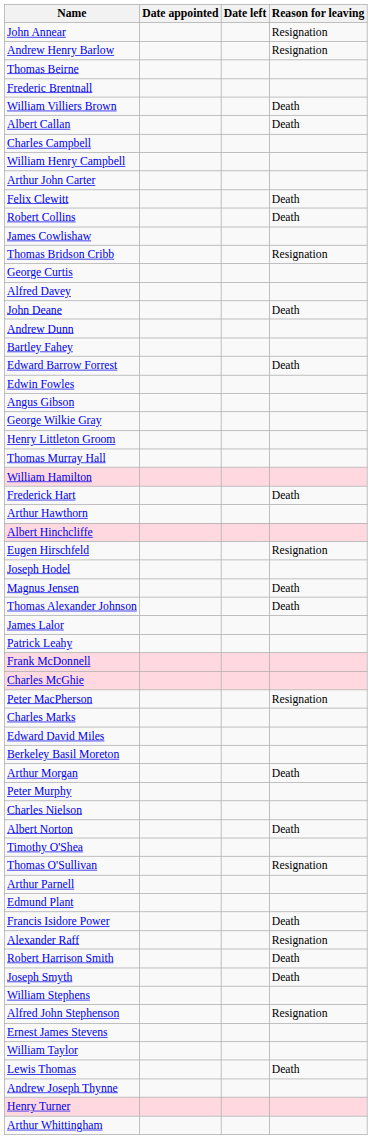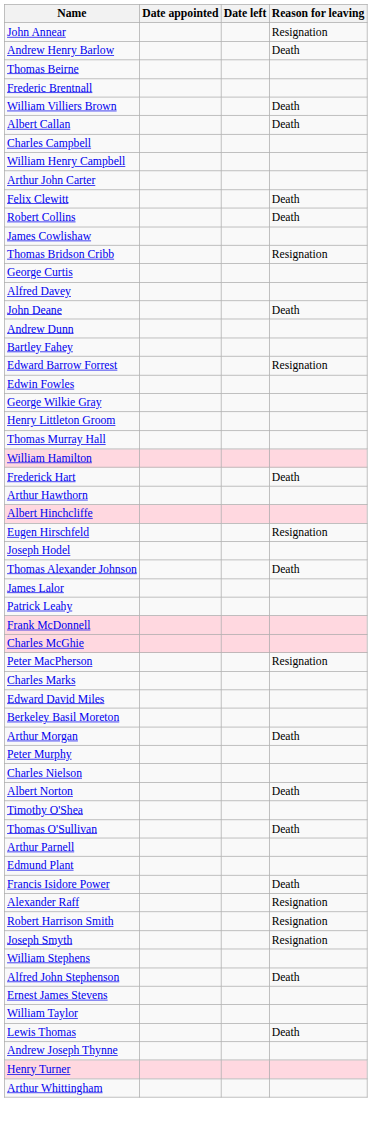 <table class="wikitable sortable">
 <tr>
 <th>Name</th>
 <th>Date appointed</th>
 <th>Date left</th>
 <th>Reason for leaving</th>
 </tr>
 <tr>
 <td><a href='#'>John Annear</a></td>
 <td></td>
 <td></td>
 <td>Resignation</td>
 </tr>
 <tr>
 <td><a href='#'>Andrew Henry Barlow</a></td>
 <td></td>
 <td></td>
-<td>Resignation</td>
+<td>Death</td>
 </tr>
 <tr>
 <td><a href='#'>Thomas Beirne</a></td>
 <td></td>
 <td><em></em></td>
 <td></td>
 </tr>
 <tr>
 <td><a href='#'>Frederic Brentnall</a></td>
 <td></td>
 <td><em></em></td>
 <td></td>
 </tr>
 <tr>
 <td><a href='#'>William Villiers Brown</a></td>
 <td></td>
 <td></td>
 <td>Death</td>
 </tr>
 <tr>
 <td><a href='#'>Albert Callan</a></td>
 <td></td>
 <td></td>
 <td>Death</td>
 </tr>
 <tr>
 <td><a href='#'>Charles Campbell</a></td>
 <td></td>
 <td><em></em></td>
 <td></td>
 </tr>
 <tr>
 <td><a href='#'>William Henry Campbell</a></td>
 <td></td>
 <td><em></em></td>
 <td></td>
 </tr>
 <tr>
 <td><a href='#'>Arthur John Carter</a></td>
 <td></td>
 <td><em></em></td>
 <td></td>
 </tr>
 <tr>
 <td><a href='#'>Felix Clewitt</a></td>
 <td></td>
 <td></td>
 <td>Death</td>
 </tr>
 <tr>
 <td><a href='#'>Robert Collins</a></td>
 <td></td>
 <td></td>
 <td>Death</td>
 </tr>
 <tr>
 <td><a href='#'>James Cowlishaw</a></td>
 <td></td>
 <td><em></em></td>
 <td></td>
 </tr>
 <tr>
 <td><a href='#'>Thomas Bridson Cribb</a></td>
 <td></td>
 <td></td>
 <td>Resignation</td>
 </tr>
 <tr>
 <td><a href='#'>George Curtis</a></td>
 <td></td>
 <td><em></em></td>
 <td></td>
 </tr>
 <tr>
 <td><a href='#'>Alfred Davey</a></td>
 <td></td>
 <td><em></em></td>
 <td></td>
 </tr>
 <tr>
 <td><a href='#'>John Deane</a></td>
 <td></td>
 <td></td>
 <td>Death</td>
 </tr>
 <tr>
 <td><a href='#'>Andrew Dunn</a></td>
 <td></td>
 <td><em></em></td>
 <td></td>
 </tr>
 <tr>
 <td><a href='#'>Bartley Fahey</a></td>
 <td></td>
 <td><em></em></td>
 <td></td>
 </tr>
 <tr>
 <td><a href='#'>Edward Barrow Forrest</a></td>
 <td></td>
 <td></td>
-<td>Death</td>
+<td>Resignation</td>
 </tr>
 <tr>
 <td><a href='#'>Edwin Fowles</a></td>
-<td></td>
-<td><em></em></td>
-<td></td>
-</tr>
-<tr>
-<td><a href='#'>Angus Gibson</a></td>
 <td></td>
 <td><em></em></td>
 <td></td>
 </tr>
 <tr>
 <td><a href='#'>George Wilkie Gray</a></td>
 <td></td>
 <td><em></em></td>
 <td></td>
 </tr>
 <tr>
 <td><a href='#'>Henry Littleton Groom</a></td>
 <td></td>
 <td><em></em></td>
 <td></td>
 </tr>
 <tr>
 <td><a href='#'>Thomas Murray Hall</a></td>
 <td></td>
 <td><em></em></td>
 <td></td>
 </tr>
 <tr bgcolor="#FFD8E0">
 <td><a href='#'>William Hamilton</a></td>
 <td></td>
 <td><em></em></td>
 <td></td>
 </tr>
 <tr>
 <td><a href='#'>Frederick Hart</a></td>
 <td></td>
 <td></td>
 <td>Death</td>
 </tr>
 <tr>
 <td><a href='#'>Arthur Hawthorn</a></td>
 <td></td>
 <td><em></em></td>
 <td></td>
 </tr>
 <tr bgcolor="#FFD8E0">
 <td><a href='#'>Albert Hinchcliffe</a></td>
 <td></td>
 <td><em></em></td>
 <td></td>
 </tr>
 <tr>
 <td><a href='#'>Eugen Hirschfeld</a></td>
 <td></td>
 <td></td>
 <td>Resignation</td>
 </tr>
 <tr>
 <td><a href='#'>Joseph Hodel</a></td>
 <td></td>
 <td><em></em></td>
 <td></td>
-</tr>
-<tr>
-<td><a href='#'>Magnus Jensen</a></td>
-<td></td>
-<td></td>
-<td>Death</td>
 </tr>
 <tr>
 <td><a href='#'>Thomas Alexander Johnson</a></td>
 <td></td>
 <td></td>
 <td>Death</td>
 </tr>
 <tr>
 <td><a href='#'>James Lalor</a></td>
 <td></td>
 <td><em></em></td>
 <td></td>
 </tr>
 <tr>
 <td><a href='#'>Patrick Leahy</a></td>
 <td></td>
 <td><em></em></td>
 <td></td>
 </tr>
 <tr bgcolor="#FFD8E0">
 <td><a href='#'>Frank McDonnell</a></td>
 <td></td>
 <td><em></em></td>
 <td></td>
 </tr>
 <tr bgcolor="#FFD8E0">
 <td><a href='#'>Charles McGhie</a></td>
 <td></td>
 <td><em></em></td>
 <td></td>
 </tr>
 <tr>
 <td><a href='#'>Peter MacPherson</a></td>
 <td></td>
 <td></td>
 <td>Resignation</td>
 </tr>
 <tr>
 <td><a href='#'>Charles Marks</a></td>
 <td></td>
 <td><em></em></td>
 <td></td>
 </tr>
 <tr>
 <td><a href='#'>Edward David Miles</a></td>
 <td></td>
 <td><em></em></td>
 <td></td>
 </tr>
 <tr>
 <td><a href='#'>Berkeley Basil Moreton</a></td>
 <td></td>
 <td><em></em></td>
 <td></td>
 </tr>
 <tr>
 <td><a href='#'>Arthur Morgan</a></td>
 <td></td>
 <td></td>
 <td>Death</td>
 </tr>
 <tr>
 <td><a href='#'>Peter Murphy</a></td>
 <td></td>
 <td><em></em></td>
 <td></td>
 </tr>
 <tr>
 <td><a href='#'>Charles Nielson</a></td>
 <td></td>
 <td><em></em></td>
 <td></td>
 </tr>
 <tr>
 <td><a href='#'>Albert Norton</a></td>
 <td></td>
 <td></td>
 <td>Death</td>
 </tr>
 <tr>
 <td><a href='#'>Timothy O'Shea</a></td>
 <td></td>
 <td><em></em></td>
 <td></td>
 </tr>
 <tr>
 <td><a href='#'>Thomas O'Sullivan</a></td>
 <td></td>
 <td></td>
-<td>Resignation</td>
+<td>Death</td>
 </tr>
 <tr>
 <td><a href='#'>Arthur Parnell</a></td>
 <td></td>
 <td><em></em></td>
 <td></td>
 </tr>
 <tr>
 <td><a href='#'>Edmund Plant</a></td>
 <td></td>
 <td><em></em></td>
 <td></td>
 </tr>
 <tr>
 <td><a href='#'>Francis Isidore Power</a></td>
 <td></td>
 <td></td>
 <td>Death</td>
 </tr>
 <tr>
 <td><a href='#'>Alexander Raff</a></td>
 <td></td>
 <td></td>
 <td>Resignation</td>
 </tr>
 <tr>
 <td><a href='#'>Robert Harrison Smith</a></td>
 <td></td>
 <td></td>
-<td>Death</td>
+<td>Resignation</td>
 </tr>
 <tr>
 <td><a href='#'>Joseph Smyth</a></td>
 <td></td>
 <td></td>
-<td>Death</td>
+<td>Resignation</td>
 </tr>
 <tr>
 <td><a href='#'>William Stephens</a></td>
 <td></td>
 <td><em></em></td>
 <td></td>
 </tr>
 <tr>
 <td><a href='#'>Alfred John Stephenson</a></td>
 <td></td>
 <td></td>
-<td>Resignation</td>
+<td>Death</td>
 </tr>
 <tr>
 <td><a href='#'>Ernest James Stevens</a></td>
 <td></td>
 <td><em></em></td>
 <td></td>
 </tr>
 <tr>
 <td><a href='#'>William Taylor</a></td>
 <td></td>
 <td><em></em></td>
 <td></td>
 </tr>
 <tr>
 <td><a href='#'>Lewis Thomas</a></td>
 <td></td>
 <td></td>
 <td>Death</td>
 </tr>
 <tr>
 <td><a href='#'>Andrew Joseph Thynne</a></td>
 <td></td>
 <td><em></em></td>
 <td></td>
 </tr>
 <tr bgcolor="FFD8E0">
 <td><a href='#'>Henry Turner</a></td>
 <td></td>
 <td><em></em></td>
 <td></td>
 </tr>
 <tr>
 <td><a href='#'>Arthur Whittingham</a></td>
 <td></td>
 <td><em></em></td>
 <td></td>
 </tr>
 </table>
